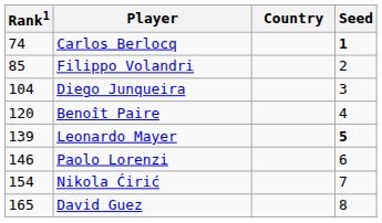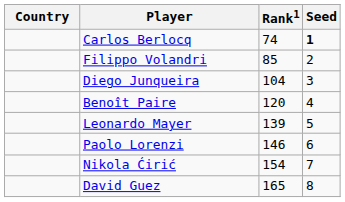 <table class="sortable wikitable">
 <tr>
+<th width="70">Country</th>
+<th width="175">Player</th>
 <th>Rank<sup>1</sup></th>
-<th width="175">Player</th>
-<th width="70">Country</th>
 <th>Seed</th>
 </tr>
 <tr>
+<td></td>
+<td><a href='#'>Carlos Berlocq</a></td>
 <td>74</td>
-<td><a href='#'>Carlos Berlocq</a></td>
-<td></td>
 <td><strong>1</strong></td>
 </tr>
 <tr>
+<td></td>
+<td><a href='#'>Filippo Volandri</a></td>
 <td>85</td>
-<td><a href='#'>Filippo Volandri</a></td>
-<td></td>
 <td>2</td>
 </tr>
 <tr>
+<td></td>
+<td><a href='#'>Diego Junqueira</a></td>
 <td>104</td>
-<td><a href='#'>Diego Junqueira</a></td>
-<td></td>
 <td>3</td>
 </tr>
 <tr>
+<td></td>
+<td><a href='#'>Benoît Paire</a></td>
 <td>120</td>
-<td><a href='#'>Benoît Paire</a></td>
-<td></td>
 <td>4</td>
 </tr>
 <tr>
+<td></td>
+<td><a href='#'>Leonardo Mayer</a></td>
 <td>139</td>
-<td><a href='#'>Leonardo Mayer</a></td>
-<td></td>
-<td><strong>5</strong></td>
+<td>5</td>
 </tr>
 <tr>
+<td></td>
+<td><a href='#'>Paolo Lorenzi</a></td>
 <td>146</td>
-<td><a href='#'>Paolo Lorenzi</a></td>
-<td></td>
 <td>6</td>
 </tr>
 <tr>
+<td></td>
+<td><a href='#'>Nikola Ćirić</a></td>
 <td>154</td>
-<td><a href='#'>Nikola Ćirić</a></td>
-<td></td>
 <td>7</td>
 </tr>
 <tr>
+<td></td>
+<td><a href='#'>David Guez</a></td>
 <td>165</td>
-<td><a href='#'>David Guez</a></td>
-<td></td>
 <td>8</td>
 </tr>
 </table>
